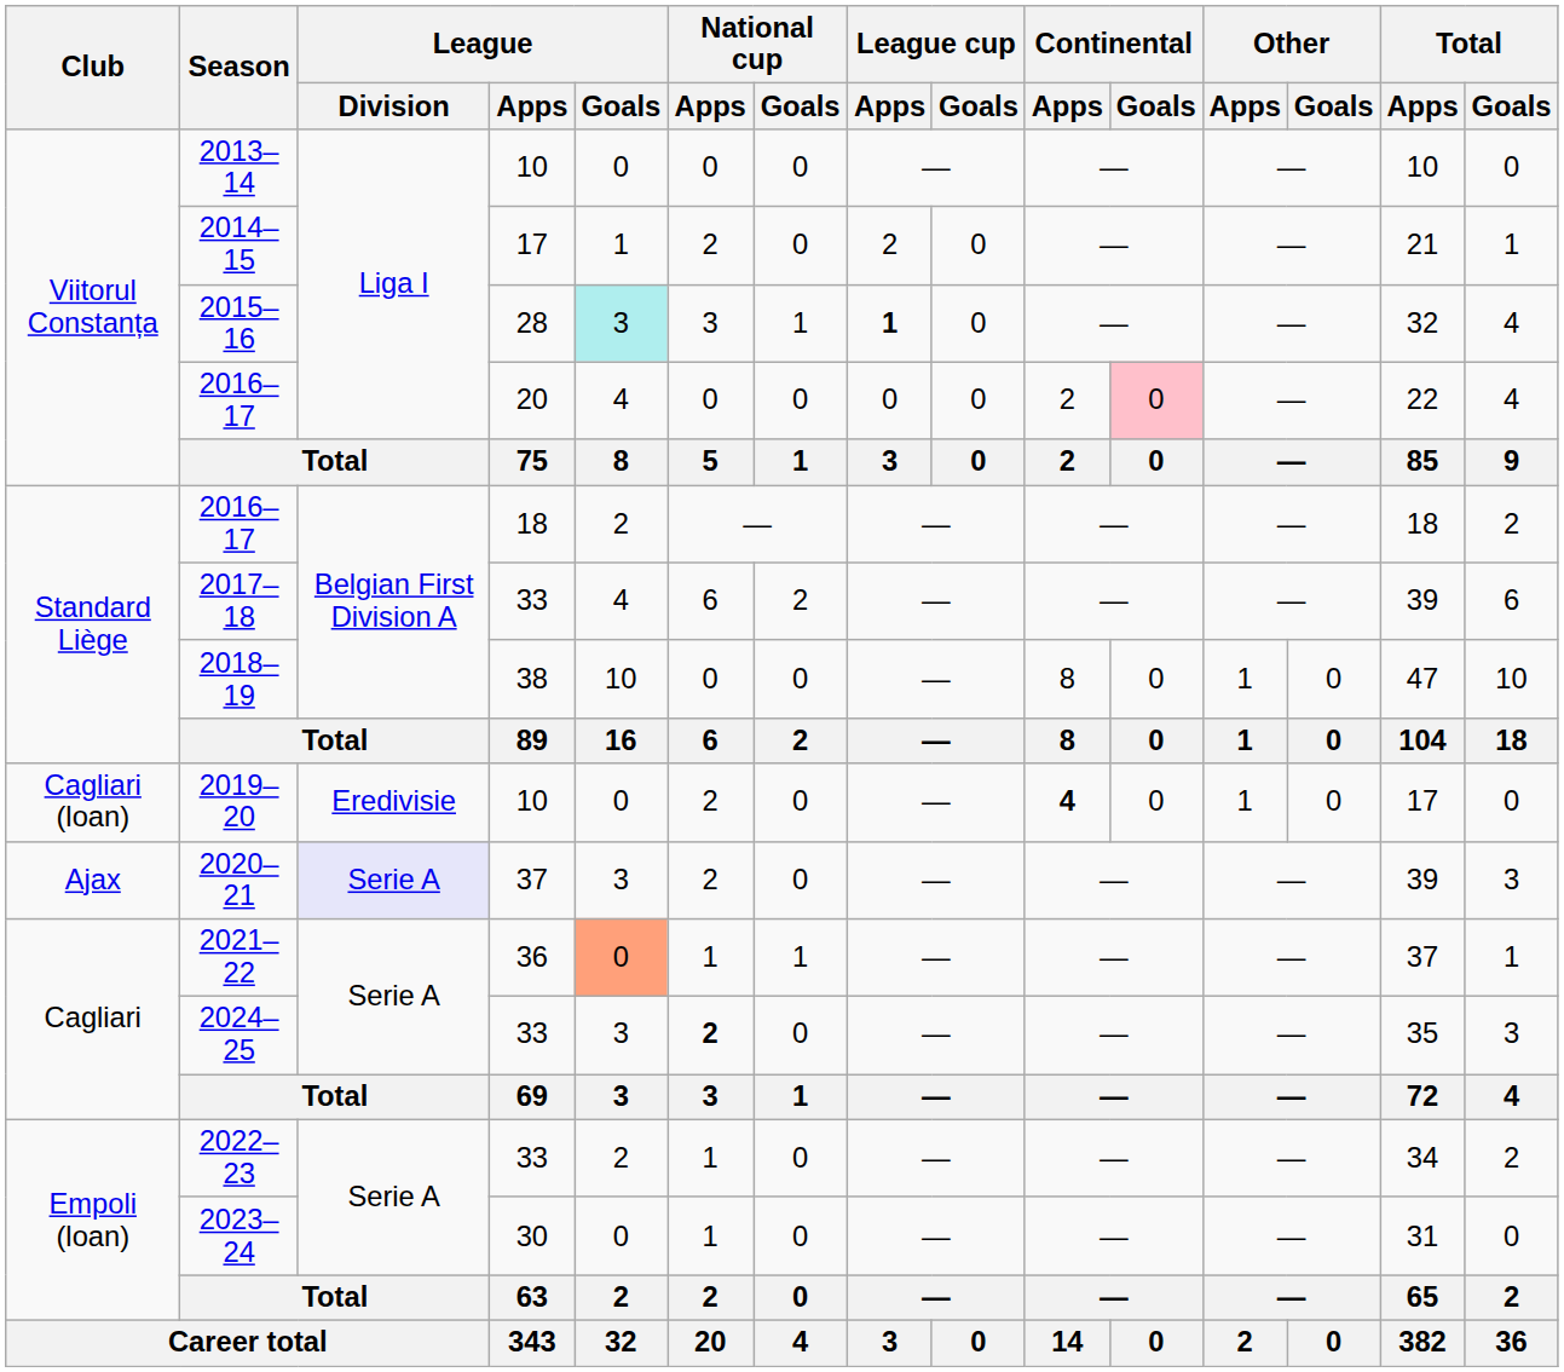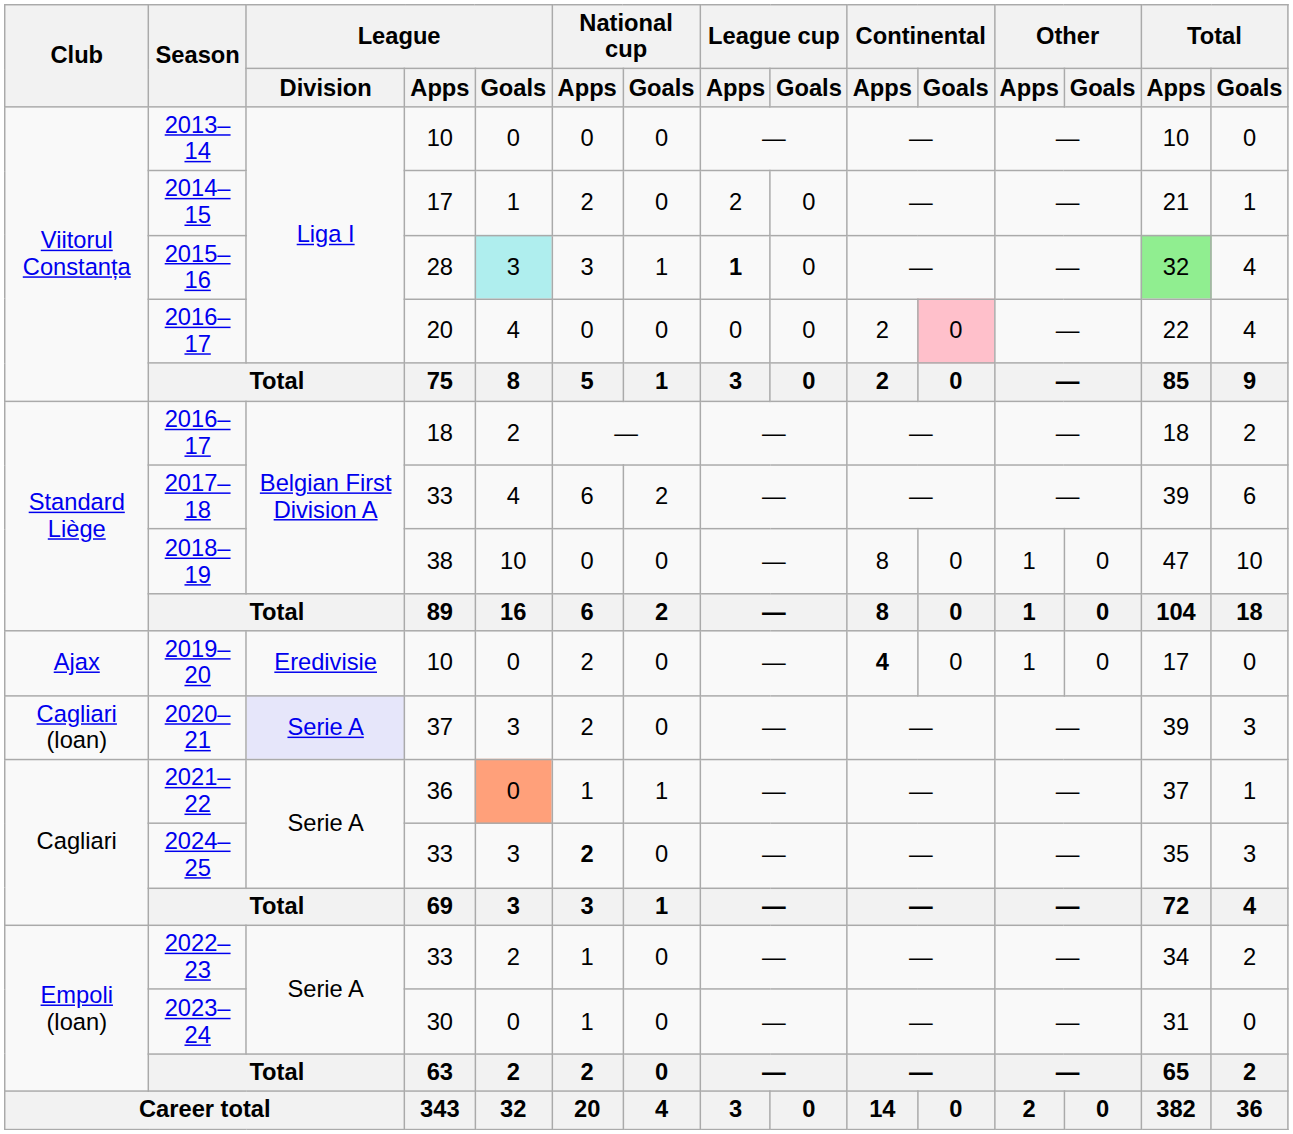 <table class="wikitable" style="text-align:center">
 <tr>
 <th rowspan="2">Club</th>
 <th rowspan="2">Season</th>
 <th colspan="3">League</th>
 <th colspan="2">National cup</th>
 <th colspan="2">League cup</th>
 <th colspan="2">Continental</th>
 <th colspan="2">Other</th>
 <th colspan="3">Total</th>
 </tr>
 <tr>
 <th>Division</th>
 <th>Apps</th>
 <th>Goals</th>
 <th>Apps</th>
 <th>Goals</th>
 <th>Apps</th>
 <th>Goals</th>
 <th>Apps</th>
 <th>Goals</th>
 <th>Apps</th>
 <th>Goals</th>
 <th>Apps</th>
 <th>Goals</th>
 </tr>
 <tr>
 <td rowspan="5"><a href='#'>Viitorul Constanța</a></td>
 <td><a href='#'>2013–14</a></td>
 <td rowspan="4"><a href='#'>Liga I</a></td>
 <td>10</td>
 <td>0</td>
 <td>0</td>
 <td>0</td>
 <td colspan="2">—</td>
 <td colspan="2">—</td>
 <td colspan="2">—</td>
 <td>10</td>
 <td>0</td>
 </tr>
 <tr>
 <td><a href='#'>2014–15</a></td>
 <td>17</td>
 <td>1</td>
 <td>2</td>
 <td>0</td>
 <td>2</td>
 <td>0</td>
 <td colspan="2">—</td>
 <td colspan="2">—</td>
 <td>21</td>
 <td>1</td>
 </tr>
 <tr>
 <td><a href='#'>2015–16</a></td>
 <td>28</td>
 <td style="background: paleturquoise;">3</td>
 <td>3</td>
 <td>1</td>
 <td><strong>1</strong></td>
 <td>0</td>
 <td colspan="2">—</td>
 <td colspan="2">—</td>
-<td>32</td>
+<td style="background: lightgreen;">32</td>
 <td>4</td>
 </tr>
 <tr>
 <td><a href='#'>2016–17</a></td>
 <td>20</td>
 <td>4</td>
 <td>0</td>
 <td>0</td>
 <td>0</td>
 <td>0</td>
 <td>2</td>
 <td style="background: pink;">0</td>
 <td colspan="2">—</td>
 <td>22</td>
 <td>4</td>
 </tr>
 <tr>
 <th colspan="2">Total</th>
 <th>75</th>
 <th>8</th>
 <th>5</th>
 <th>1</th>
 <th>3</th>
 <th>0</th>
 <th>2</th>
 <th>0</th>
 <th colspan="2">—</th>
 <th>85</th>
 <th>9</th>
 </tr>
 <tr>
 <td rowspan="4"><a href='#'>Standard Liège</a></td>
 <td><a href='#'>2016–17</a></td>
 <td rowspan="3"><a href='#'>Belgian First Division A</a></td>
 <td>18</td>
 <td>2</td>
 <td colspan="2">—</td>
 <td colspan="2">—</td>
 <td colspan="2">—</td>
 <td colspan="2">—</td>
 <td>18</td>
 <td>2</td>
 </tr>
 <tr>
 <td><a href='#'>2017–18</a></td>
 <td>33</td>
 <td>4</td>
 <td>6</td>
 <td>2</td>
 <td colspan="2">—</td>
 <td colspan="2">—</td>
 <td colspan="2">—</td>
 <td>39</td>
 <td>6</td>
 </tr>
 <tr>
 <td><a href='#'>2018–19</a></td>
 <td>38</td>
 <td>10</td>
 <td>0</td>
 <td>0</td>
 <td colspan="2">—</td>
 <td>8</td>
 <td>0</td>
 <td>1</td>
 <td>0</td>
 <td>47</td>
 <td>10</td>
 </tr>
 <tr>
 <th colspan="2">Total</th>
 <th>89</th>
 <th>16</th>
 <th>6</th>
 <th>2</th>
 <th colspan="2">—</th>
 <th>8</th>
 <th>0</th>
 <th>1</th>
 <th>0</th>
 <th>104</th>
 <th>18</th>
 </tr>
 <tr>
-<td><a href='#'>Cagliari</a> (loan)</td>
+<td><a href='#'>Ajax</a></td>
 <td><a href='#'>2019–20</a></td>
 <td><a href='#'>Eredivisie</a></td>
 <td>10</td>
 <td>0</td>
 <td>2</td>
 <td>0</td>
 <td colspan="2">—</td>
 <td><strong>4</strong></td>
 <td>0</td>
 <td>1</td>
 <td>0</td>
 <td>17</td>
 <td>0</td>
 </tr>
 <tr>
-<td><a href='#'>Ajax</a></td>
+<td><a href='#'>Cagliari</a> (loan)</td>
 <td><a href='#'>2020–21</a></td>
 <td style="background: lavender;"><a href='#'>Serie A</a></td>
 <td>37</td>
 <td>3</td>
 <td>2</td>
 <td>0</td>
 <td colspan="2">—</td>
 <td colspan="2">—</td>
 <td colspan="2">—</td>
 <td>39</td>
 <td>3</td>
 </tr>
 <tr>
 <td rowspan="3">Cagliari</td>
 <td><a href='#'>2021–22</a></td>
 <td rowspan="2">Serie A</td>
 <td>36</td>
 <td style="background: lightsalmon;">0</td>
 <td>1</td>
 <td>1</td>
 <td colspan="2">—</td>
 <td colspan="2">—</td>
 <td colspan="2">—</td>
 <td>37</td>
 <td>1</td>
 </tr>
 <tr>
 <td><a href='#'>2024–25</a></td>
 <td>33</td>
 <td>3</td>
 <td><strong>2</strong></td>
 <td>0</td>
 <td colspan="2">—</td>
 <td colspan="2">—</td>
 <td colspan="2">—</td>
 <td>35</td>
 <td>3</td>
 </tr>
 <tr>
 <th colspan="2">Total</th>
 <th>69</th>
 <th>3</th>
 <th>3</th>
 <th>1</th>
 <th colspan="2">—</th>
 <th colspan="2">—</th>
 <th colspan="2">—</th>
 <th>72</th>
 <th>4</th>
 </tr>
 <tr>
 <td rowspan="3"><a href='#'>Empoli</a> (loan)</td>
 <td><a href='#'>2022–23</a></td>
 <td rowspan="2">Serie A</td>
 <td>33</td>
 <td>2</td>
 <td>1</td>
 <td>0</td>
 <td colspan="2">—</td>
 <td colspan="2">—</td>
 <td colspan="2">—</td>
 <td>34</td>
 <td>2</td>
 </tr>
 <tr>
 <td><a href='#'>2023–24</a></td>
 <td>30</td>
 <td>0</td>
 <td>1</td>
 <td>0</td>
 <td colspan="2">—</td>
 <td colspan="2">—</td>
 <td colspan="2">—</td>
 <td>31</td>
 <td>0</td>
 </tr>
 <tr>
 <th colspan="2">Total</th>
 <th>63</th>
 <th>2</th>
 <th>2</th>
 <th>0</th>
 <th colspan="2">—</th>
 <th colspan="2">—</th>
 <th colspan="2">—</th>
 <th>65</th>
 <th>2</th>
 </tr>
 <tr>
 <th colspan="3">Career total</th>
 <th>343</th>
 <th>32</th>
 <th>20</th>
 <th>4</th>
 <th>3</th>
 <th>0</th>
 <th>14</th>
 <th>0</th>
 <th>2</th>
 <th>0</th>
 <th>382</th>
 <th>36</th>
 </tr>
 </table>
